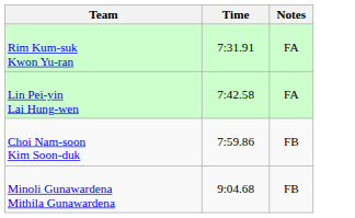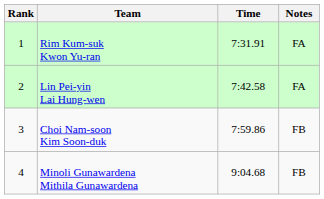 <table class=wikitable style="text-align:center">
 <tr>
+<th width=40>Rank</th>
 <th width=250>Team</th>
 <th width=80>Time</th>
 <th width=50>Notes</th>
 </tr>
 <tr bgcolor="ccffcc">
+<td>1</td>
 <td align=left><br><a href='#'>Rim Kum-suk</a><br><a href='#'>Kwon Yu-ran</a></td>
 <td>7:31.91</td>
 <td>FA</td>
 </tr>
 <tr bgcolor="ccffcc">
+<td>2</td>
 <td align=left><br><a href='#'>Lin Pei-yin</a><br><a href='#'>Lai Hung-wen</a></td>
 <td>7:42.58</td>
 <td>FA</td>
 </tr>
 <tr>
+<td>3</td>
 <td align=left><br><a href='#'>Choi Nam-soon</a><br><a href='#'>Kim Soon-duk</a></td>
 <td>7:59.86</td>
 <td>FB</td>
 </tr>
 <tr>
+<td>4</td>
 <td align=left><br><a href='#'>Minoli Gunawardena</a><br><a href='#'>Mithila Gunawardena</a></td>
 <td>9:04.68</td>
 <td>FB</td>
 </tr>
 </table>
